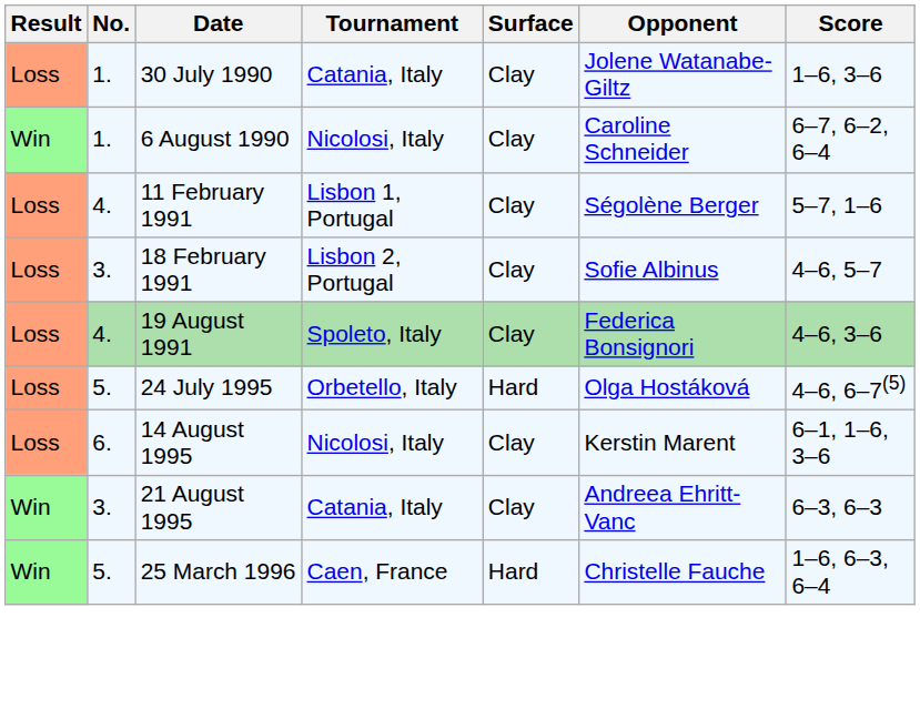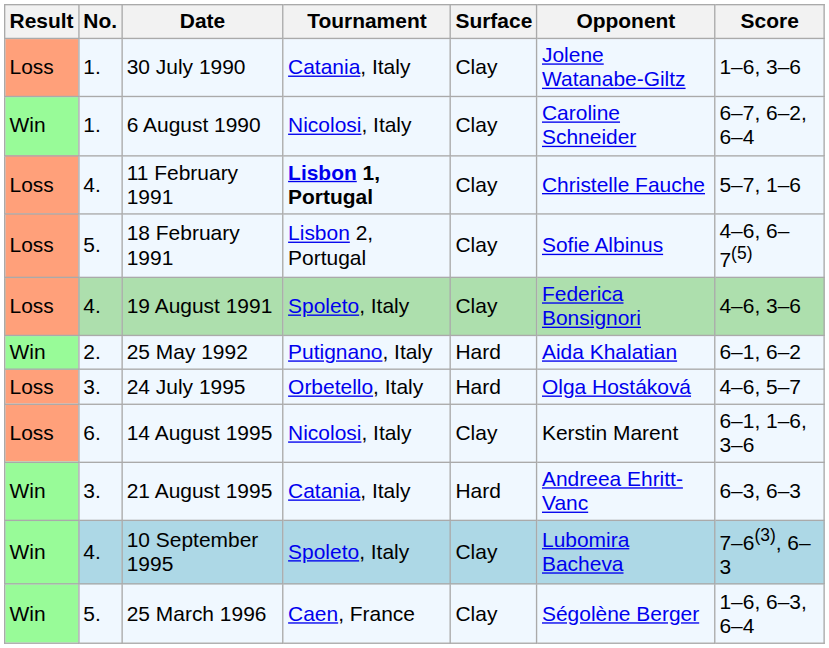 <table class="sortable wikitable" style=font-size:97%>
 <tr>
 <th>Result</th>
 <th>No.</th>
 <th>Date</th>
 <th>Tournament</th>
 <th>Surface</th>
 <th>Opponent</th>
 <th>Score</th>
 </tr>
 <tr style="background:#f0f8ff;">
 <td style="background:#ffa07a;">Loss</td>
 <td>1.</td>
 <td>30 July 1990</td>
 <td><a href='#'>Catania</a>, Italy</td>
 <td>Clay</td>
 <td> <a href='#'>Jolene Watanabe-Giltz</a></td>
 <td>1–6, 3–6</td>
 </tr>
 <tr style="background:#f0f8ff;">
 <td style="background:#98fb98;">Win</td>
 <td>1.</td>
 <td>6 August 1990</td>
 <td><a href='#'>Nicolosi</a>, Italy</td>
 <td>Clay</td>
 <td> <a href='#'>Caroline Schneider</a></td>
 <td>6–7, 6–2, 6–4</td>
 </tr>
 <tr style="background:#f0f8ff;">
 <td style="background:#ffa07a;">Loss</td>
 <td>4.</td>
 <td>11 February 1991</td>
-<td><a href='#'>Lisbon</a> 1, Portugal</td>
+<td><strong><a href='#'>Lisbon</a> 1, Portugal</strong></td>
 <td>Clay</td>
-<td> <a href='#'>Ségolène Berger</a></td>
+<td> <a href='#'>Christelle Fauche</a></td>
 <td>5–7, 1–6</td>
 </tr>
 <tr style="background:#f0f8ff;">
 <td style="background:#ffa07a;">Loss</td>
-<td>3.</td>
+<td>5.</td>
 <td>18 February 1991</td>
 <td><a href='#'>Lisbon</a> 2, Portugal</td>
 <td>Clay</td>
 <td> <a href='#'>Sofie Albinus</a></td>
-<td>4–6, 5–7</td>
+<td>4–6, 6–7<sup>(5)</sup></td>
 </tr>
 <tr bgcolor="#ADDFAD">
 <td style="background:#ffa07a;">Loss</td>
 <td>4.</td>
 <td>19 August 1991</td>
 <td><a href='#'>Spoleto</a>, Italy</td>
 <td>Clay</td>
 <td> <a href='#'>Federica Bonsignori</a></td>
 <td>4–6, 3–6</td>
 </tr>
 <tr style="background:#f0f8ff;">
+<td style="background:#98fb98;">Win</td>
+<td>2.</td>
+<td>25 May 1992</td>
+<td><a href='#'>Putignano</a>, Italy</td>
+<td>Hard</td>
+<td> <a href='#'>Aida Khalatian</a></td>
+<td>6–1, 6–2</td>
+</tr>
+<tr style="background:#f0f8ff;">
 <td style="background:#ffa07a;">Loss</td>
-<td>5.</td>
+<td>3.</td>
 <td>24 July 1995</td>
 <td><a href='#'>Orbetello</a>, Italy</td>
 <td>Hard</td>
 <td> <a href='#'>Olga Hostáková</a></td>
-<td>4–6, 6–7<sup>(5)</sup></td>
+<td>4–6, 5–7</td>
 </tr>
 <tr style="background:#f0f8ff;">
 <td style="background:#ffa07a;">Loss</td>
 <td>6.</td>
 <td>14 August 1995</td>
 <td><a href='#'>Nicolosi</a>, Italy</td>
 <td>Clay</td>
 <td> Kerstin Marent</td>
 <td>6–1, 1–6, 3–6</td>
 </tr>
 <tr bgcolor="#f0f8ff">
 <td style="background:#98fb98;">Win</td>
 <td>3.</td>
 <td>21 August 1995</td>
 <td><a href='#'>Catania</a>, Italy</td>
-<td>Clay</td>
+<td>Hard</td>
 <td> <a href='#'>Andreea Ehritt-Vanc</a></td>
 <td>6–3, 6–3</td>
+</tr>
+<tr bgcolor="lightblue">
+<td style="background:#98fb98;">Win</td>
+<td>4.</td>
+<td>10 September 1995</td>
+<td><a href='#'>Spoleto</a>, Italy</td>
+<td>Clay</td>
+<td> <a href='#'>Lubomira Bacheva</a></td>
+<td>7–6<sup>(3)</sup>, 6–3</td>
 </tr>
 <tr style="background:#f0f8ff;">
 <td style="background:#98fb98;">Win</td>
 <td>5.</td>
 <td>25 March 1996</td>
 <td><a href='#'>Caen</a>, France</td>
-<td>Hard</td>
-<td> <a href='#'>Christelle Fauche</a></td>
+<td>Clay</td>
+<td> <a href='#'>Ségolène Berger</a></td>
 <td>1–6, 6–3, 6–4</td>
 </tr>
 </table>
